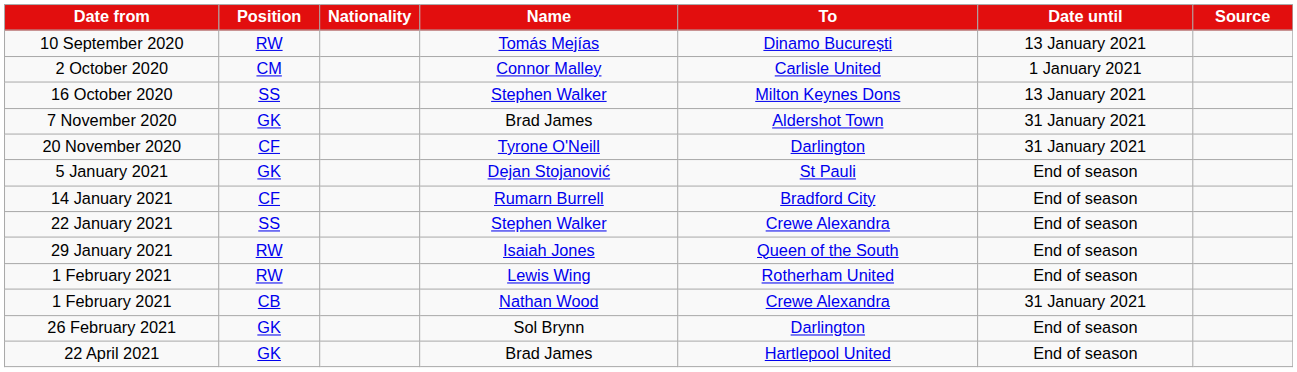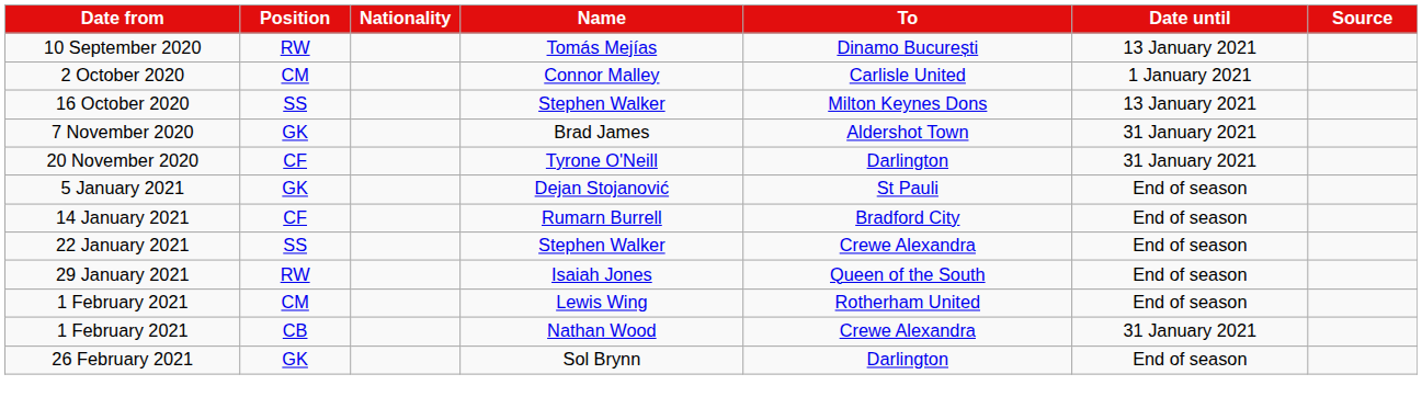 <table class="wikitable"  style="text-align:center; width:100%; ">
 <tr>
 <th style="background:#E20E0E; color:white; width:15%">Date from</th>
 <th style="background:#E20E0E; color:white; width:07%">Position</th>
 <th style="background:#E20E0E; color:white; width:07%">Nationality</th>
 <th style="background:#E20E0E; color:white; width:18%">Name</th>
 <th style="background:#E20E0E; color:white; width:21%">To</th>
 <th style="background:#E20E0E; color:white; width:15%">Date until</th>
 <th style="background:#E20E0E; color:white; width:07%">Source</th>
 </tr>
 <tr>
 <td>10 September 2020</td>
 <td><a href='#'>RW</a></td>
 <td></td>
 <td><a href='#'>Tomás Mejías</a></td>
 <td> <a href='#'>Dinamo București</a></td>
 <td>13 January 2021</td>
 <td></td>
 </tr>
 <tr>
 <td>2 October 2020</td>
 <td><a href='#'>CM</a></td>
 <td></td>
 <td><a href='#'>Connor Malley</a></td>
 <td><a href='#'>Carlisle United</a></td>
 <td>1 January 2021</td>
 <td></td>
 </tr>
 <tr>
 <td>16 October 2020</td>
 <td><a href='#'>SS</a></td>
 <td></td>
 <td><a href='#'>Stephen Walker</a></td>
 <td><a href='#'>Milton Keynes Dons</a></td>
 <td>13 January 2021</td>
 <td></td>
 </tr>
 <tr>
 <td>7 November 2020</td>
 <td><a href='#'>GK</a></td>
 <td></td>
 <td>Brad James</td>
 <td><a href='#'>Aldershot Town</a></td>
 <td>31 January 2021</td>
 <td></td>
 </tr>
 <tr>
 <td>20 November 2020</td>
 <td><a href='#'>CF</a></td>
 <td></td>
 <td><a href='#'>Tyrone O'Neill</a></td>
 <td><a href='#'>Darlington</a></td>
 <td>31 January 2021</td>
 <td></td>
 </tr>
 <tr>
 <td>5 January 2021</td>
 <td><a href='#'>GK</a></td>
 <td></td>
 <td><a href='#'>Dejan Stojanović</a></td>
 <td> <a href='#'>St Pauli</a></td>
 <td>End of season</td>
 <td></td>
 </tr>
 <tr>
 <td>14 January 2021</td>
 <td><a href='#'>CF</a></td>
 <td></td>
 <td><a href='#'>Rumarn Burrell</a></td>
 <td><a href='#'>Bradford City</a></td>
 <td>End of season</td>
 <td></td>
 </tr>
 <tr>
 <td>22 January 2021</td>
 <td><a href='#'>SS</a></td>
 <td></td>
 <td><a href='#'>Stephen Walker</a></td>
 <td><a href='#'>Crewe Alexandra</a></td>
 <td>End of season</td>
 <td></td>
 </tr>
 <tr>
 <td>29 January 2021</td>
 <td><a href='#'>RW</a></td>
 <td></td>
 <td><a href='#'>Isaiah Jones</a></td>
 <td> <a href='#'>Queen of the South</a></td>
 <td>End of season</td>
 <td></td>
 </tr>
 <tr>
 <td>1 February 2021</td>
-<td><a href='#'>RW</a></td>
+<td><a href='#'>CM</a></td>
 <td></td>
 <td><a href='#'>Lewis Wing</a></td>
 <td><a href='#'>Rotherham United</a></td>
 <td>End of season</td>
 <td></td>
 </tr>
 <tr>
 <td>1 February 2021</td>
 <td><a href='#'>CB</a></td>
 <td></td>
 <td><a href='#'>Nathan Wood</a></td>
 <td><a href='#'>Crewe Alexandra</a></td>
 <td>31 January 2021</td>
 <td></td>
 </tr>
 <tr>
 <td>26 February 2021</td>
 <td><a href='#'>GK</a></td>
 <td></td>
 <td>Sol Brynn</td>
 <td><a href='#'>Darlington</a></td>
 <td>End of season</td>
 <td></td>
 </tr>
-<tr>
-<td>22 April 2021</td>
-<td><a href='#'>GK</a></td>
-<td></td>
-<td>Brad James</td>
-<td><a href='#'>Hartlepool United</a></td>
-<td>End of season</td>
-<td></td>
-</tr>
 </table>
